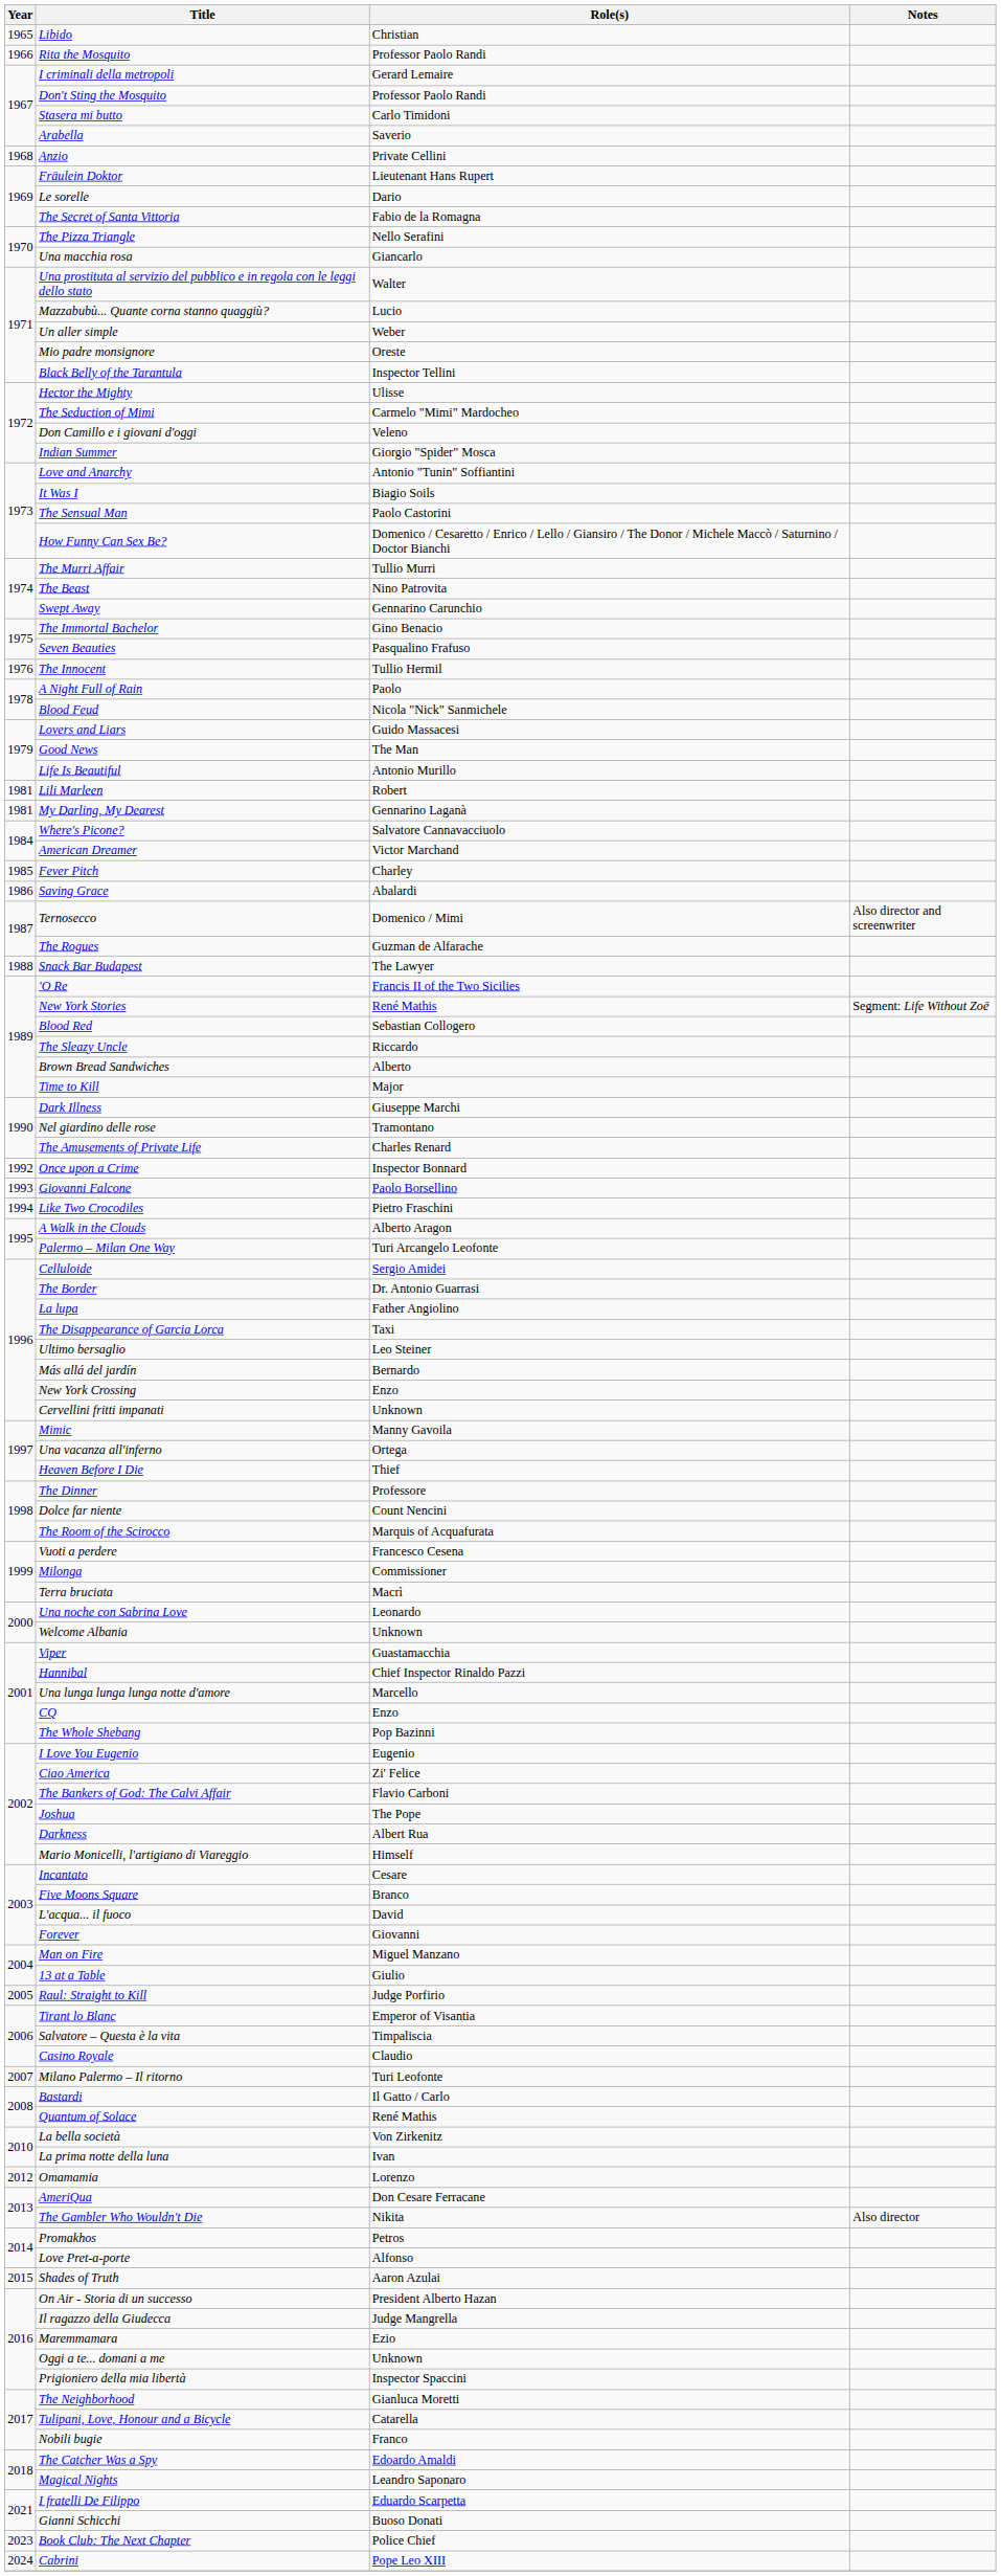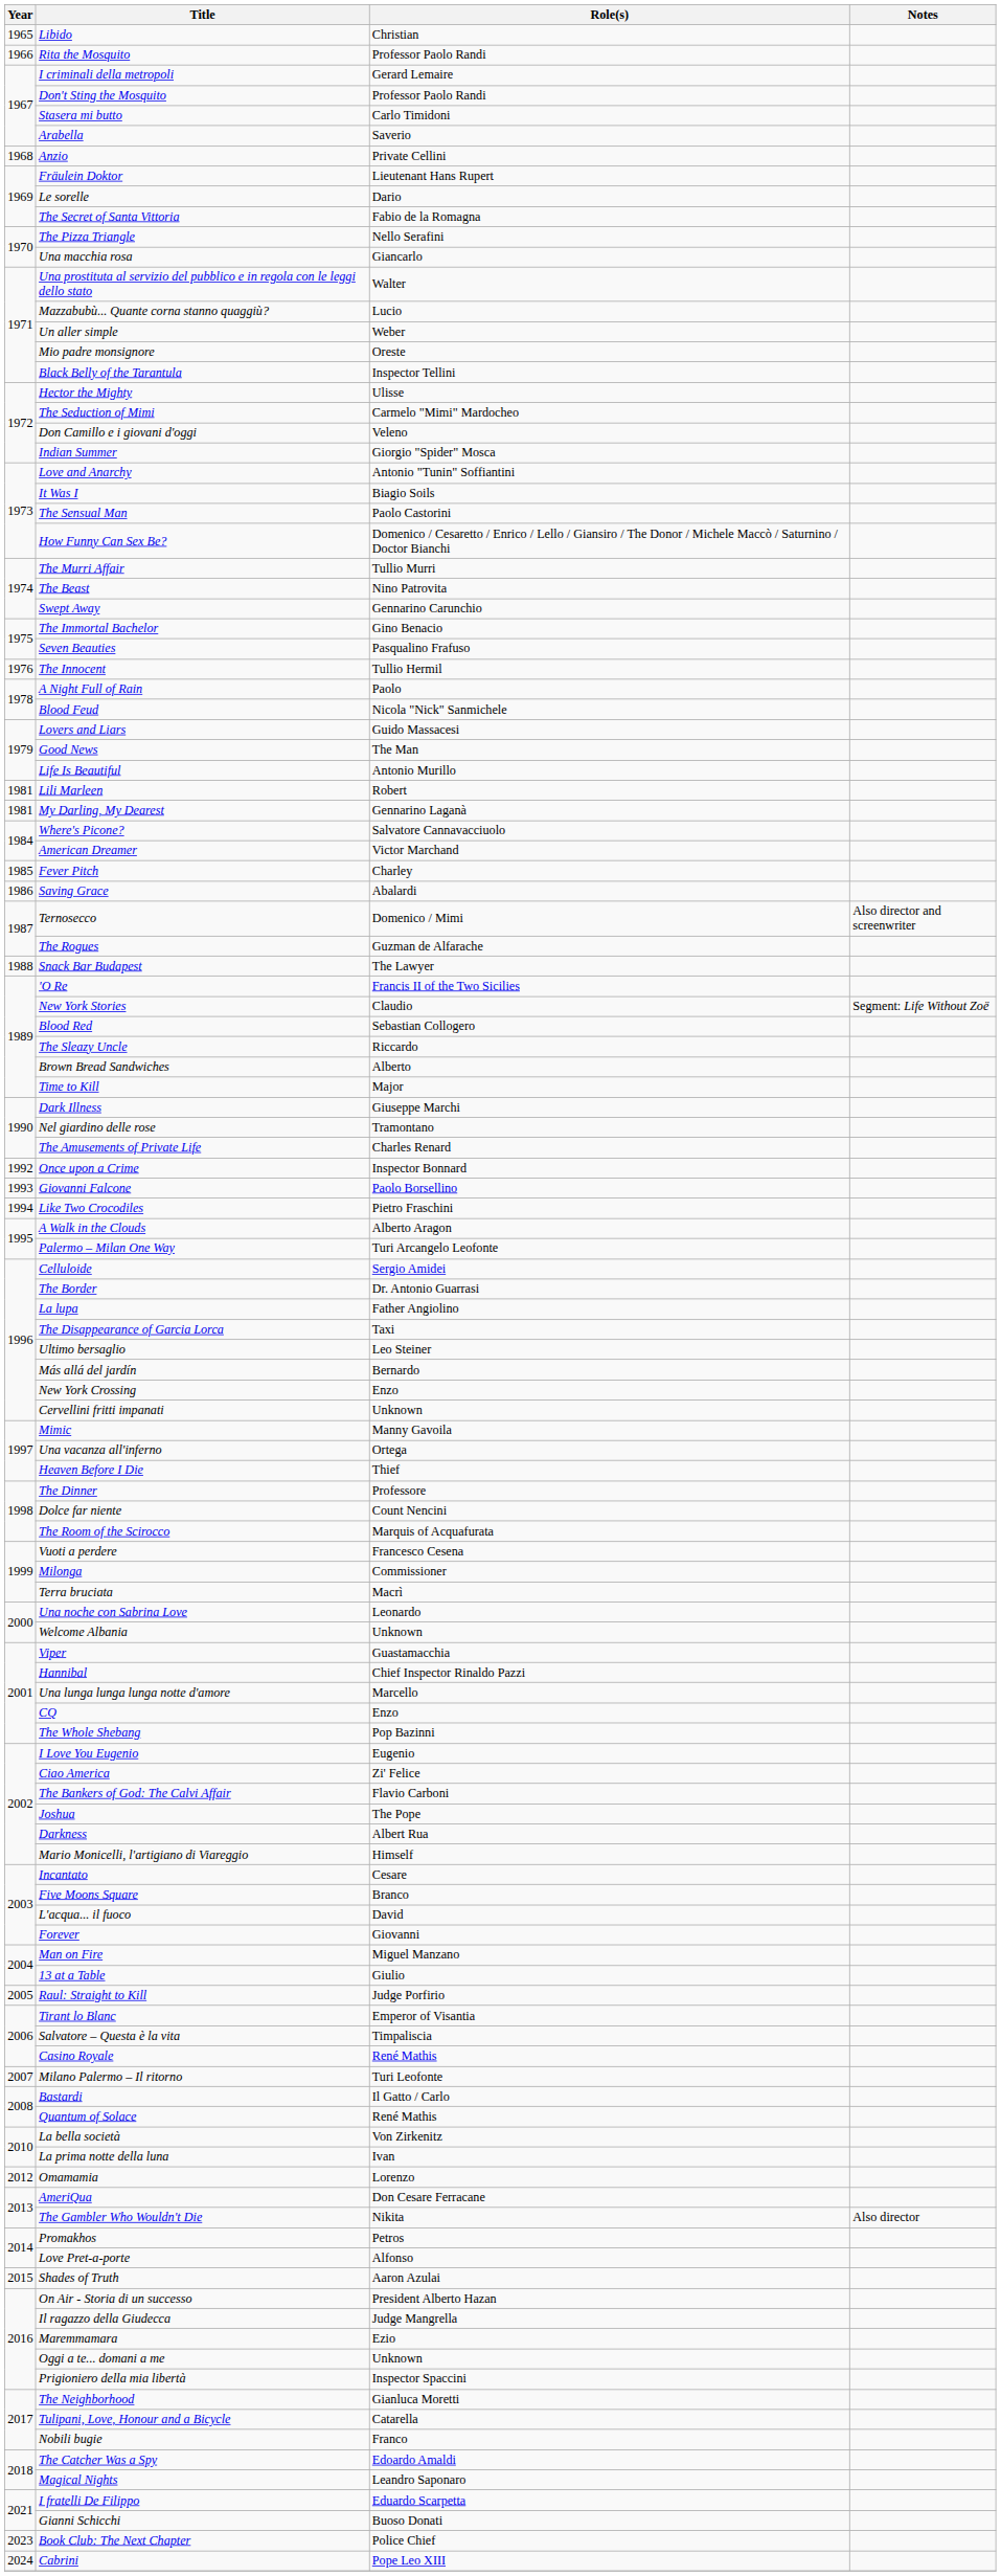 <table class="wikitable plainrowheaders sortable">
 <tr>
 <th scope="col">Year</th>
 <th scope="col">Title</th>
 <th scope="col">Role(s)</th>
 <th scope="col" class="unsortable">Notes</th>
 </tr>
 <tr>
 <td>1965</td>
 <td><em><a href='#'>Libido</a></em></td>
 <td>Christian</td>
 <td></td>
 </tr>
 <tr>
 <td>1966</td>
 <td><em><a href='#'>Rita the Mosquito</a></em></td>
 <td>Professor Paolo Randi</td>
 <td></td>
 </tr>
 <tr>
 <td rowspan="4">1967</td>
 <td><em><a href='#'>I criminali della metropoli</a></em></td>
 <td>Gerard Lemaire</td>
 <td></td>
 </tr>
 <tr>
 <td><em><a href='#'>Don't Sting the Mosquito</a></em></td>
 <td>Professor Paolo Randi</td>
 <td></td>
 </tr>
 <tr>
 <td><em><a href='#'>Stasera mi butto</a></em></td>
 <td>Carlo Timidoni</td>
 <td></td>
 </tr>
 <tr>
 <td><em><a href='#'>Arabella</a></em></td>
 <td>Saverio</td>
 <td></td>
 </tr>
 <tr>
 <td>1968</td>
 <td><em><a href='#'>Anzio</a></em></td>
 <td>Private Cellini</td>
 <td></td>
 </tr>
 <tr>
 <td rowspan="3">1969</td>
 <td><em><a href='#'>Fräulein Doktor</a></em></td>
 <td>Lieutenant Hans Rupert</td>
 <td></td>
 </tr>
 <tr>
 <td><em>Le sorelle</em></td>
 <td>Dario</td>
 <td></td>
 </tr>
 <tr>
 <td><em><a href='#'>The Secret of Santa Vittoria</a></em></td>
 <td>Fabio de la Romagna</td>
 <td></td>
 </tr>
 <tr>
 <td rowspan="2">1970</td>
 <td><em><a href='#'>The Pizza Triangle</a></em></td>
 <td>Nello Serafini</td>
 <td></td>
 </tr>
 <tr>
 <td><em>Una macchia rosa</em></td>
 <td>Giancarlo</td>
 <td></td>
 </tr>
 <tr>
 <td rowspan="5">1971</td>
 <td><em><a href='#'>Una prostituta al servizio del pubblico e in regola con le leggi dello stato</a></em></td>
 <td>Walter</td>
 <td></td>
 </tr>
 <tr>
 <td><em>Mazzabubù... Quante corna stanno quaggiù?</em></td>
 <td>Lucio</td>
 <td></td>
 </tr>
 <tr>
 <td><em>Un aller simple</em></td>
 <td>Weber</td>
 <td></td>
 </tr>
 <tr>
 <td><em>Mio padre monsignore</em></td>
 <td>Oreste</td>
 <td></td>
 </tr>
 <tr>
 <td><em><a href='#'>Black Belly of the Tarantula</a></em></td>
 <td>Inspector Tellini</td>
 <td></td>
 </tr>
 <tr>
 <td rowspan="4">1972</td>
 <td><em><a href='#'>Hector the Mighty</a></em></td>
 <td>Ulisse</td>
 <td></td>
 </tr>
 <tr>
 <td><em><a href='#'>The Seduction of Mimi</a></em></td>
 <td>Carmelo "Mimi" Mardocheo</td>
 <td></td>
 </tr>
 <tr>
 <td><em>Don Camillo e i giovani d'oggi</em></td>
 <td>Veleno</td>
 <td></td>
 </tr>
 <tr>
 <td><em><a href='#'>Indian Summer</a></em></td>
 <td>Giorgio "Spider" Mosca</td>
 <td></td>
 </tr>
 <tr>
 <td rowspan="4">1973</td>
 <td><em><a href='#'>Love and Anarchy</a></em></td>
 <td>Antonio "Tunin" Soffiantini</td>
 <td></td>
 </tr>
 <tr>
 <td><em><a href='#'>It Was I</a></em></td>
 <td>Biagio Soils</td>
 <td></td>
 </tr>
 <tr>
 <td><em><a href='#'>The Sensual Man</a></em></td>
 <td>Paolo Castorini</td>
 <td></td>
 </tr>
 <tr>
 <td><em><a href='#'>How Funny Can Sex Be?</a></em></td>
 <td>Domenico / Cesaretto / Enrico / Lello / Giansiro / The Donor / Michele Maccò / Saturnino / Doctor Bianchi</td>
 <td></td>
 </tr>
 <tr>
 <td rowspan="3">1974</td>
 <td><em><a href='#'>The Murri Affair</a></em></td>
 <td>Tullio Murri</td>
 <td></td>
 </tr>
 <tr>
 <td><em><a href='#'>The Beast</a></em></td>
 <td>Nino Patrovita</td>
 <td></td>
 </tr>
 <tr>
 <td><em><a href='#'> Swept Away</a></em></td>
 <td>Gennarino Carunchio</td>
 <td></td>
 </tr>
 <tr>
 <td rowspan="2">1975</td>
 <td><em><a href='#'>The Immortal Bachelor</a></em></td>
 <td>Gino Benacio</td>
 <td></td>
 </tr>
 <tr>
 <td><em><a href='#'>Seven Beauties</a></em></td>
 <td>Pasqualino Frafuso</td>
 <td></td>
 </tr>
 <tr>
 <td>1976</td>
 <td><em><a href='#'>The Innocent</a></em></td>
 <td>Tullio Hermil</td>
 <td></td>
 </tr>
 <tr>
 <td rowspan="2">1978</td>
 <td><em><a href='#'>A Night Full of Rain</a></em></td>
 <td>Paolo</td>
 <td></td>
 </tr>
 <tr>
 <td><em><a href='#'>Blood Feud</a></em></td>
 <td>Nicola "Nick" Sanmichele</td>
 <td></td>
 </tr>
 <tr>
 <td rowspan="3">1979</td>
 <td><em><a href='#'>Lovers and Liars</a></em></td>
 <td>Guido Massacesi</td>
 <td></td>
 </tr>
 <tr>
 <td><em><a href='#'>Good News</a></em></td>
 <td>The Man</td>
 <td></td>
 </tr>
 <tr>
 <td><em><a href='#'>Life Is Beautiful</a></em></td>
 <td>Antonio Murillo</td>
 <td></td>
 </tr>
 <tr>
 <td>1981</td>
 <td><em><a href='#'>Lili Marleen</a></em></td>
 <td>Robert</td>
 <td></td>
 </tr>
 <tr>
 <td>1981</td>
 <td><em><a href='#'>My Darling, My Dearest</a></em></td>
 <td>Gennarino Laganà</td>
 <td></td>
 </tr>
 <tr>
 <td rowspan="2">1984</td>
 <td><em><a href='#'>Where's Picone?</a></em></td>
 <td>Salvatore Cannavacciuolo</td>
 <td></td>
 </tr>
 <tr>
 <td><em><a href='#'>American Dreamer</a></em></td>
 <td>Victor Marchand</td>
 <td></td>
 </tr>
 <tr>
 <td>1985</td>
 <td><em><a href='#'>Fever Pitch</a></em></td>
 <td>Charley</td>
 <td></td>
 </tr>
 <tr>
 <td>1986</td>
 <td><em><a href='#'>Saving Grace</a></em></td>
 <td>Abalardi</td>
 <td></td>
 </tr>
 <tr>
 <td rowspan="2">1987</td>
 <td><em>Ternosecco</em></td>
 <td>Domenico / Mimi</td>
 <td>Also director and screenwriter</td>
 </tr>
 <tr>
 <td><em><a href='#'>The Rogues</a></em></td>
 <td>Guzman de Alfarache</td>
 <td></td>
 </tr>
 <tr>
 <td>1988</td>
 <td><em><a href='#'>Snack Bar Budapest</a></em></td>
 <td>The Lawyer</td>
 <td></td>
 </tr>
 <tr>
 <td rowspan="6">1989</td>
 <td><em><a href='#'>'O Re</a></em></td>
 <td><a href='#'>Francis II of the Two Sicilies</a></td>
 <td></td>
 </tr>
 <tr>
 <td><em><a href='#'>New York Stories</a></em></td>
-<td><a href='#'>René Mathis</a></td>
+<td>Claudio</td>
 <td>Segment: <em>Life Without Zoë</em></td>
 </tr>
 <tr>
 <td><em><a href='#'> Blood Red</a></em></td>
 <td>Sebastian Collogero</td>
 <td></td>
 </tr>
 <tr>
 <td><em><a href='#'>The Sleazy Uncle</a></em></td>
 <td>Riccardo</td>
 <td></td>
 </tr>
 <tr>
 <td><em>Brown Bread Sandwiches</em></td>
 <td>Alberto</td>
 <td></td>
 </tr>
 <tr>
 <td><em><a href='#'>Time to Kill</a></em></td>
 <td>Major</td>
 <td></td>
 </tr>
 <tr>
 <td rowspan="3">1990</td>
 <td><em><a href='#'>Dark Illness</a></em></td>
 <td>Giuseppe Marchi</td>
 <td></td>
 </tr>
 <tr>
 <td><em>Nel giardino delle rose</em></td>
 <td>Tramontano</td>
 <td></td>
 </tr>
 <tr>
 <td><em><a href='#'>The Amusements of Private Life</a></em></td>
 <td>Charles Renard</td>
 <td></td>
 </tr>
 <tr>
 <td>1992</td>
 <td><em><a href='#'>Once upon a Crime</a></em></td>
 <td>Inspector Bonnard</td>
 <td></td>
 </tr>
 <tr>
 <td>1993</td>
 <td><em><a href='#'>Giovanni Falcone</a></em></td>
 <td><a href='#'>Paolo Borsellino</a></td>
 <td></td>
 </tr>
 <tr>
 <td>1994</td>
 <td><em><a href='#'>Like Two Crocodiles</a></em></td>
 <td>Pietro Fraschini</td>
 <td></td>
 </tr>
 <tr>
 <td rowspan="2">1995</td>
 <td><em><a href='#'>A Walk in the Clouds</a></em></td>
 <td>Alberto Aragon</td>
 <td></td>
 </tr>
 <tr>
 <td><em><a href='#'>Palermo – Milan One Way</a></em></td>
 <td>Turi Arcangelo Leofonte</td>
 <td></td>
 </tr>
 <tr>
 <td rowspan="8">1996</td>
 <td><em><a href='#'>Celluloide</a></em></td>
 <td><a href='#'>Sergio Amidei</a></td>
 <td></td>
 </tr>
 <tr>
 <td><em><a href='#'>The Border</a></em></td>
 <td>Dr. Antonio Guarrasi</td>
 <td></td>
 </tr>
 <tr>
 <td><em><a href='#'>La lupa</a></em></td>
 <td>Father Angiolino</td>
 <td></td>
 </tr>
 <tr>
 <td><em><a href='#'>The Disappearance of Garcia Lorca</a></em></td>
 <td>Taxi</td>
 <td></td>
 </tr>
 <tr>
 <td><em>Ultimo bersaglio</em></td>
 <td>Leo Steiner</td>
 <td></td>
 </tr>
 <tr>
 <td><em>Más allá del jardín</em></td>
 <td>Bernardo</td>
 <td></td>
 </tr>
 <tr>
 <td><em>New York Crossing</em></td>
 <td>Enzo</td>
 <td></td>
 </tr>
 <tr>
 <td><em>Cervellini fritti impanati</em></td>
 <td>Unknown</td>
 <td></td>
 </tr>
 <tr>
 <td rowspan="3">1997</td>
 <td><em><a href='#'>Mimic</a></em></td>
 <td>Manny Gavoila</td>
 <td></td>
 </tr>
 <tr>
 <td><em>Una vacanza all'inferno</em></td>
 <td>Ortega</td>
 <td></td>
 </tr>
 <tr>
 <td><em><a href='#'>Heaven Before I Die</a></em></td>
 <td>Thief</td>
 <td></td>
 </tr>
 <tr>
 <td rowspan="3">1998</td>
 <td><em><a href='#'>The Dinner</a></em></td>
 <td>Professore</td>
 <td></td>
 </tr>
 <tr>
 <td><em>Dolce far niente</em></td>
 <td>Count Nencini</td>
 <td></td>
 </tr>
 <tr>
 <td><em><a href='#'>The Room of the Scirocco</a></em></td>
 <td>Marquis of Acquafurata</td>
 <td></td>
 </tr>
 <tr>
 <td rowspan="3">1999</td>
 <td><em>Vuoti a perdere</em></td>
 <td>Francesco Cesena</td>
 <td></td>
 </tr>
 <tr>
 <td><em><a href='#'>Milonga</a></em></td>
 <td>Commissioner</td>
 <td></td>
 </tr>
 <tr>
 <td><em>Terra bruciata</em></td>
 <td>Macrì</td>
 <td></td>
 </tr>
 <tr>
 <td rowspan="2">2000</td>
 <td><em><a href='#'>Una noche con Sabrina Love</a></em></td>
 <td>Leonardo</td>
 <td></td>
 </tr>
 <tr>
 <td><em>Welcome Albania</em></td>
 <td>Unknown</td>
 <td></td>
 </tr>
 <tr>
 <td rowspan="5">2001</td>
 <td><em><a href='#'>Viper</a></em></td>
 <td>Guastamacchia</td>
 <td></td>
 </tr>
 <tr>
 <td><em><a href='#'>Hannibal</a></em></td>
 <td>Chief Inspector Rinaldo Pazzi</td>
 <td></td>
 </tr>
 <tr>
 <td><em>Una lunga lunga lunga notte d'amore</em></td>
 <td>Marcello</td>
 <td></td>
 </tr>
 <tr>
 <td><em><a href='#'>CQ</a></em></td>
 <td>Enzo</td>
 <td></td>
 </tr>
 <tr>
 <td><em><a href='#'>The Whole Shebang</a></em></td>
 <td>Pop Bazinni</td>
 <td></td>
 </tr>
 <tr>
 <td rowspan="6">2002</td>
 <td><em><a href='#'>I Love You Eugenio</a></em></td>
 <td>Eugenio</td>
 <td></td>
 </tr>
 <tr>
 <td><em><a href='#'>Ciao America</a></em></td>
 <td>Zi' Felice</td>
 <td></td>
 </tr>
 <tr>
 <td><em><a href='#'>The Bankers of God: The Calvi Affair</a></em></td>
 <td>Flavio Carboni</td>
 <td></td>
 </tr>
 <tr>
 <td><em><a href='#'>Joshua</a></em></td>
 <td>The Pope</td>
 <td></td>
 </tr>
 <tr>
 <td><em><a href='#'>Darkness</a></em></td>
 <td>Albert Rua</td>
 <td></td>
 </tr>
 <tr>
 <td><em>Mario Monicelli, l'artigiano di Viareggio</em></td>
 <td>Himself</td>
 <td></td>
 </tr>
 <tr>
 <td rowspan="4">2003</td>
 <td><em><a href='#'>Incantato</a></em></td>
 <td>Cesare</td>
 <td></td>
 </tr>
 <tr>
 <td><em><a href='#'>Five Moons Square</a></em></td>
 <td>Branco</td>
 <td></td>
 </tr>
 <tr>
 <td><em>L'acqua... il fuoco</em></td>
 <td>David</td>
 <td></td>
 </tr>
 <tr>
 <td><em><a href='#'>Forever</a></em></td>
 <td>Giovanni</td>
 <td></td>
 </tr>
 <tr>
 <td rowspan="2">2004</td>
 <td><em><a href='#'>Man on Fire</a></em></td>
 <td>Miguel Manzano</td>
 <td></td>
 </tr>
 <tr>
 <td><em><a href='#'>13 at a Table</a></em></td>
 <td>Giulio</td>
 <td></td>
 </tr>
 <tr>
 <td>2005</td>
 <td><em><a href='#'>Raul: Straight to Kill</a></em></td>
 <td>Judge Porfirio</td>
 <td></td>
 </tr>
 <tr>
 <td rowspan="3">2006</td>
 <td><em><a href='#'>Tirant lo Blanc</a></em></td>
 <td>Emperor of Visantia</td>
 <td></td>
 </tr>
 <tr>
 <td><em>Salvatore – Questa è la vita</em></td>
 <td>Timpaliscia</td>
 <td></td>
 </tr>
 <tr>
 <td><em><a href='#'>Casino Royale</a></em></td>
-<td>Claudio</td>
+<td><a href='#'>René Mathis</a></td>
 <td></td>
 </tr>
 <tr>
 <td>2007</td>
 <td><em>Milano Palermo – Il ritorno</em></td>
 <td>Turi Leofonte</td>
 <td></td>
 </tr>
 <tr>
 <td rowspan="2">2008</td>
 <td><em><a href='#'>Bastardi</a></em></td>
 <td>Il Gatto / Carlo</td>
 <td></td>
 </tr>
 <tr>
 <td><em><a href='#'>Quantum of Solace</a></em></td>
 <td>René Mathis</td>
 <td></td>
 </tr>
 <tr>
 <td rowspan="2">2010</td>
 <td><em>La bella società</em></td>
 <td>Von Zirkenitz</td>
 <td></td>
 </tr>
 <tr>
 <td><em>La prima notte della luna</em></td>
 <td>Ivan</td>
 <td></td>
 </tr>
 <tr>
 <td>2012</td>
 <td><em>Omamamia</em></td>
 <td>Lorenzo</td>
 <td></td>
 </tr>
 <tr>
 <td rowspan="2">2013</td>
 <td><em><a href='#'>AmeriQua</a></em></td>
 <td>Don Cesare Ferracane</td>
 <td></td>
 </tr>
 <tr>
 <td><em><a href='#'>The Gambler Who Wouldn't Die</a></em></td>
 <td>Nikita</td>
 <td>Also director</td>
 </tr>
 <tr>
 <td rowspan="2">2014</td>
 <td><em>Promakhos</em></td>
 <td>Petros</td>
 <td></td>
 </tr>
 <tr>
 <td><em>Love Pret-a-porte</em></td>
 <td>Alfonso</td>
 <td></td>
 </tr>
 <tr>
 <td>2015</td>
 <td><em>Shades of Truth</em></td>
 <td>Aaron Azulai</td>
 <td></td>
 </tr>
 <tr>
 <td rowspan="5">2016</td>
 <td><em>On Air - Storia di un successo</em></td>
 <td>President Alberto Hazan</td>
 <td></td>
 </tr>
 <tr>
 <td><em>Il ragazzo della Giudecca</em></td>
 <td>Judge Mangrella</td>
 <td></td>
 </tr>
 <tr>
 <td><em>Maremmamara</em></td>
 <td>Ezio</td>
 <td></td>
 </tr>
 <tr>
 <td><em>Oggi a te... domani a me</em></td>
 <td>Unknown</td>
 <td></td>
 </tr>
 <tr>
 <td><em>Prigioniero della mia libertà</em></td>
 <td>Inspector Spaccini</td>
 <td></td>
 </tr>
 <tr>
 <td rowspan="3">2017</td>
 <td><em><a href='#'>The Neighborhood</a></em></td>
 <td>Gianluca Moretti</td>
 <td></td>
 </tr>
 <tr>
 <td><em><a href='#'>Tulipani, Love, Honour and a Bicycle</a></em></td>
 <td>Catarella</td>
 <td></td>
 </tr>
 <tr>
 <td><em>Nobili bugie</em></td>
 <td>Franco</td>
 <td></td>
 </tr>
 <tr>
 <td rowspan="2">2018</td>
 <td><em><a href='#'>The Catcher Was a Spy</a></em></td>
 <td><a href='#'>Edoardo Amaldi</a></td>
 <td></td>
 </tr>
 <tr>
 <td><em><a href='#'>Magical Nights</a></em></td>
 <td>Leandro Saponaro</td>
 <td></td>
 </tr>
 <tr>
 <td rowspan="2">2021</td>
 <td><em><a href='#'>I fratelli De Filippo</a></em></td>
 <td><a href='#'>Eduardo Scarpetta</a></td>
 <td></td>
 </tr>
 <tr>
 <td><em>Gianni Schicchi</em></td>
 <td>Buoso Donati</td>
 <td></td>
 </tr>
 <tr>
 <td>2023</td>
 <td><em><a href='#'>Book Club: The Next Chapter</a></em></td>
 <td>Police Chief</td>
 <td></td>
 </tr>
 <tr>
 <td>2024</td>
 <td><em><a href='#'>Cabrini</a></em></td>
 <td><a href='#'>Pope Leo XIII</a></td>
 <td></td>
 </tr>
 <tr>
 </tr>
 </table>
